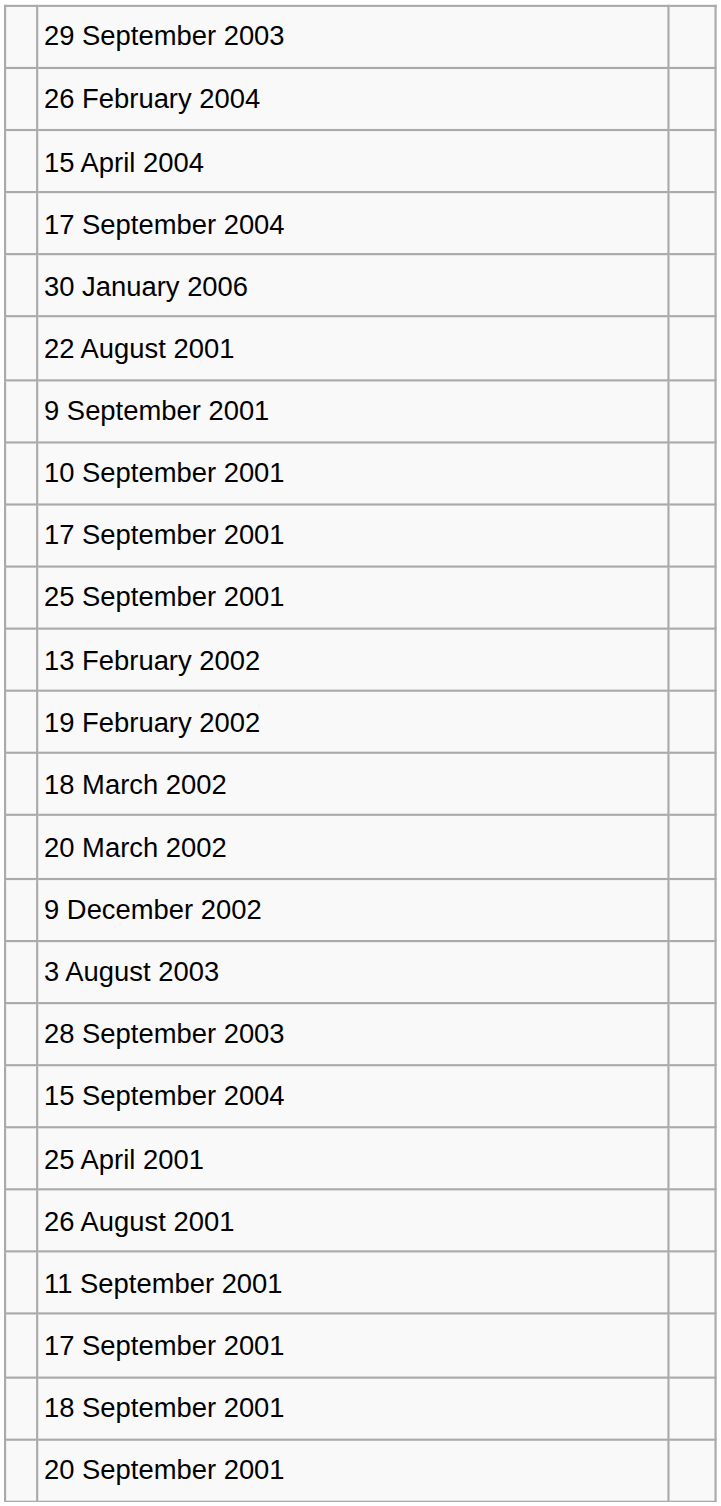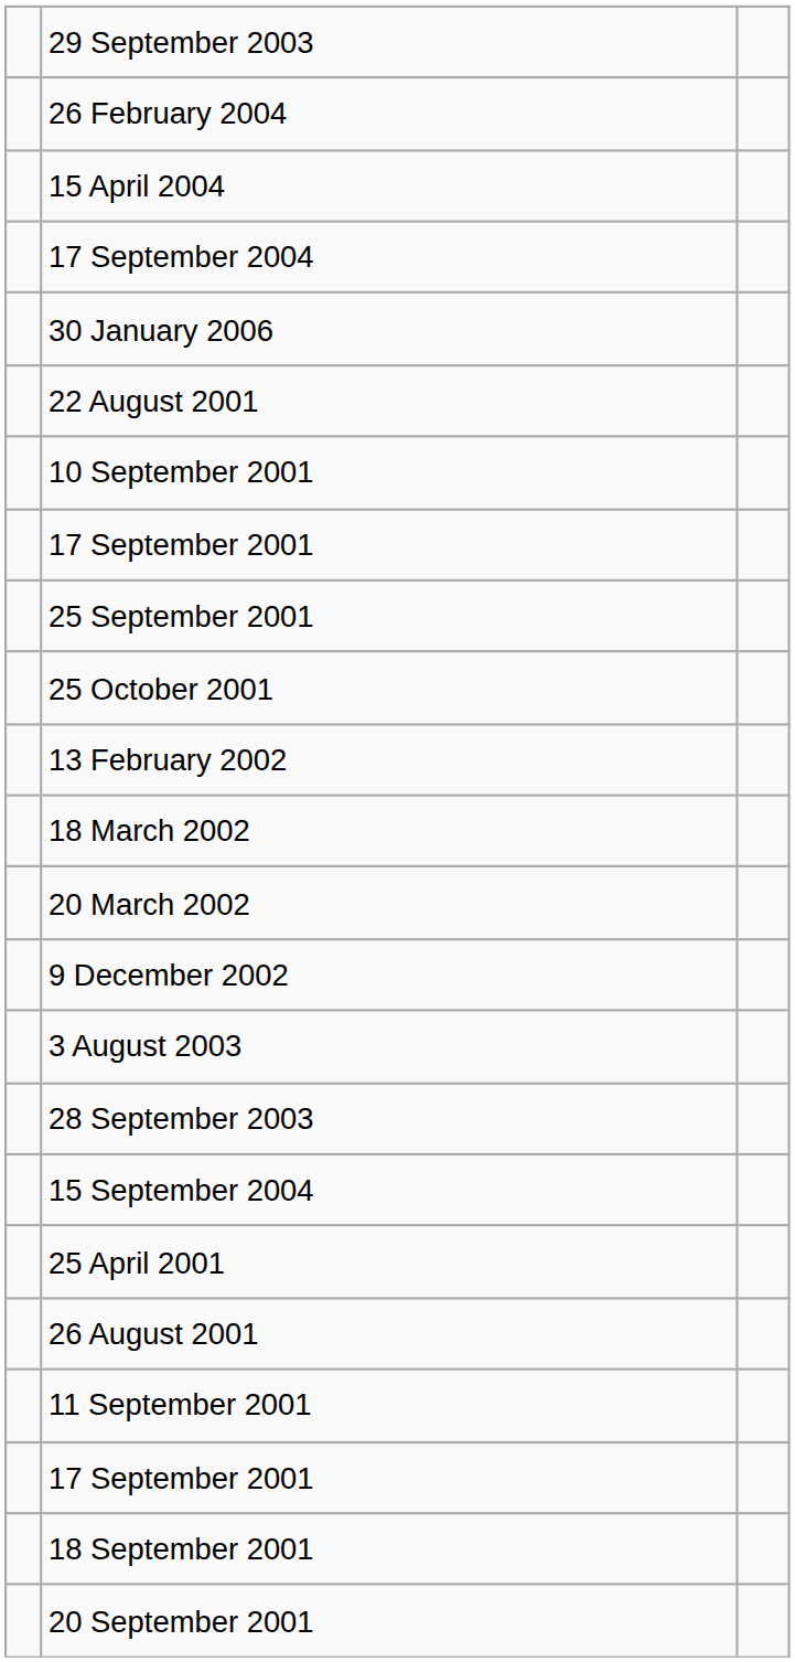 <table class="wikitable" style="font-size: 80%; float: left; width: 26em; margin-right: 1em; height: 700px">
 <tr>
 <td></td>
 <td>29 September 2003</td>
 <td></td>
 </tr>
 <tr>
 <td></td>
 <td>26 February 2004</td>
 <td></td>
 </tr>
 <tr>
 <td></td>
 <td>15 April 2004</td>
 <td></td>
 </tr>
 <tr>
 <td></td>
 <td>17 September 2004</td>
 <td></td>
 </tr>
 <tr>
 <td></td>
 <td>30 January 2006</td>
 <td></td>
 </tr>
 <tr>
 <td></td>
 <td>22 August 2001</td>
 <td></td>
 </tr>
 <tr>
 <td></td>
-<td>9 September 2001</td>
-<td></td>
-</tr>
-<tr>
-<td></td>
 <td>10 September 2001</td>
 <td></td>
 </tr>
 <tr>
 <td></td>
 <td>17 September 2001</td>
 <td></td>
 </tr>
 <tr>
 <td></td>
 <td>25 September 2001</td>
 <td></td>
 </tr>
 <tr>
 <td></td>
-<td>13 February 2002</td>
+<td>25 October 2001</td>
 <td></td>
 </tr>
 <tr>
 <td></td>
-<td>19 February 2002</td>
+<td>13 February 2002</td>
 <td></td>
 </tr>
 <tr>
 <td></td>
 <td>18 March 2002</td>
 <td></td>
 </tr>
 <tr>
 <td></td>
 <td>20 March 2002</td>
 <td></td>
 </tr>
 <tr>
 <td></td>
 <td>9 December 2002</td>
 <td></td>
 </tr>
 <tr>
 <td></td>
 <td>3 August 2003</td>
 <td> </td>
 </tr>
 <tr>
 <td></td>
 <td>28 September 2003</td>
 <td></td>
 </tr>
 <tr>
 <td></td>
 <td>15 September 2004</td>
 <td></td>
 </tr>
 <tr>
 <td></td>
 <td>25 April 2001</td>
 <td></td>
 </tr>
 <tr>
 <td></td>
 <td>26 August 2001</td>
 <td></td>
 </tr>
 <tr>
 <td></td>
 <td>11 September 2001</td>
 <td></td>
 </tr>
 <tr>
 <td></td>
 <td>17 September 2001</td>
 <td></td>
 </tr>
 <tr>
 <td></td>
 <td>18 September 2001</td>
 <td></td>
 </tr>
 <tr>
 <td></td>
 <td>20 September 2001</td>
 <td></td>
 </tr>
 </table>
